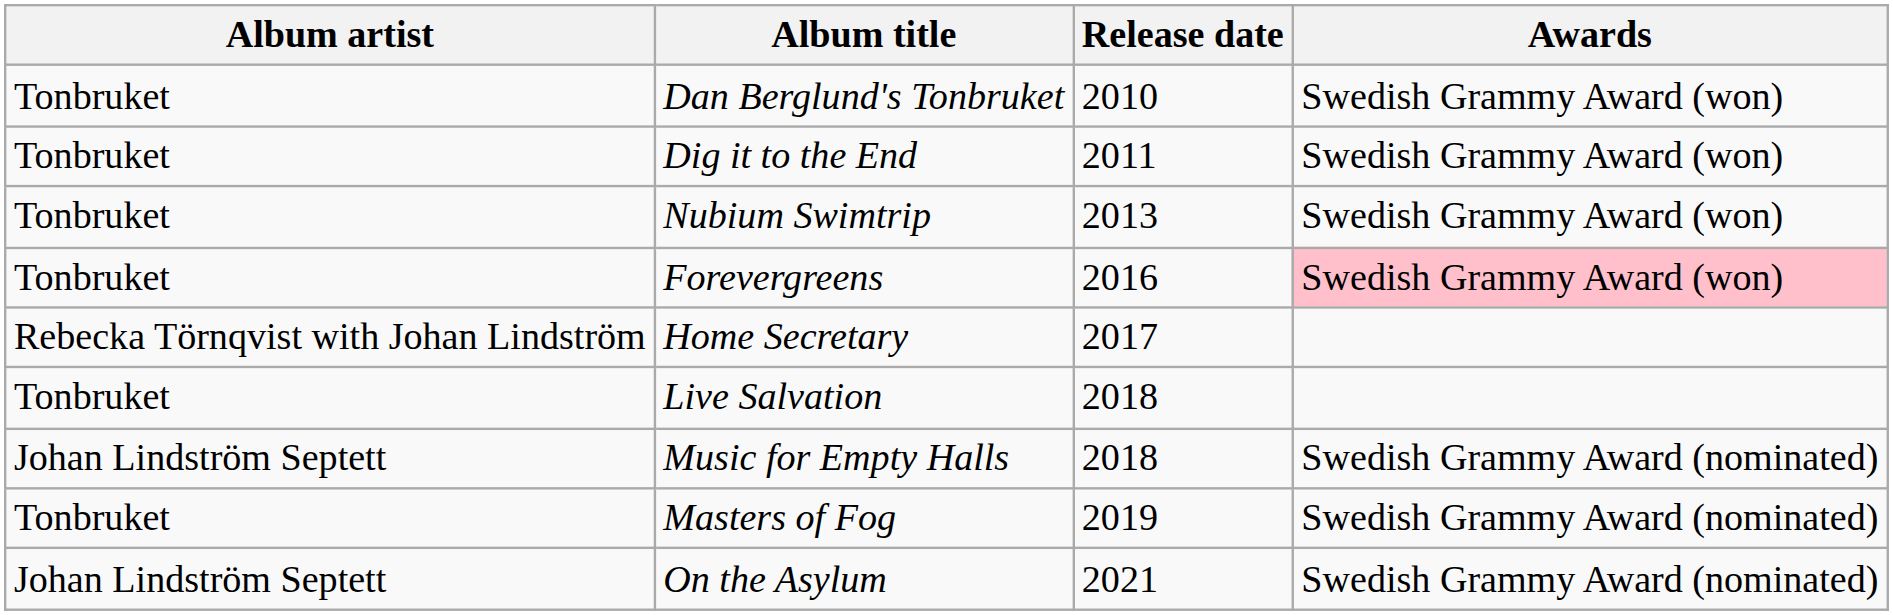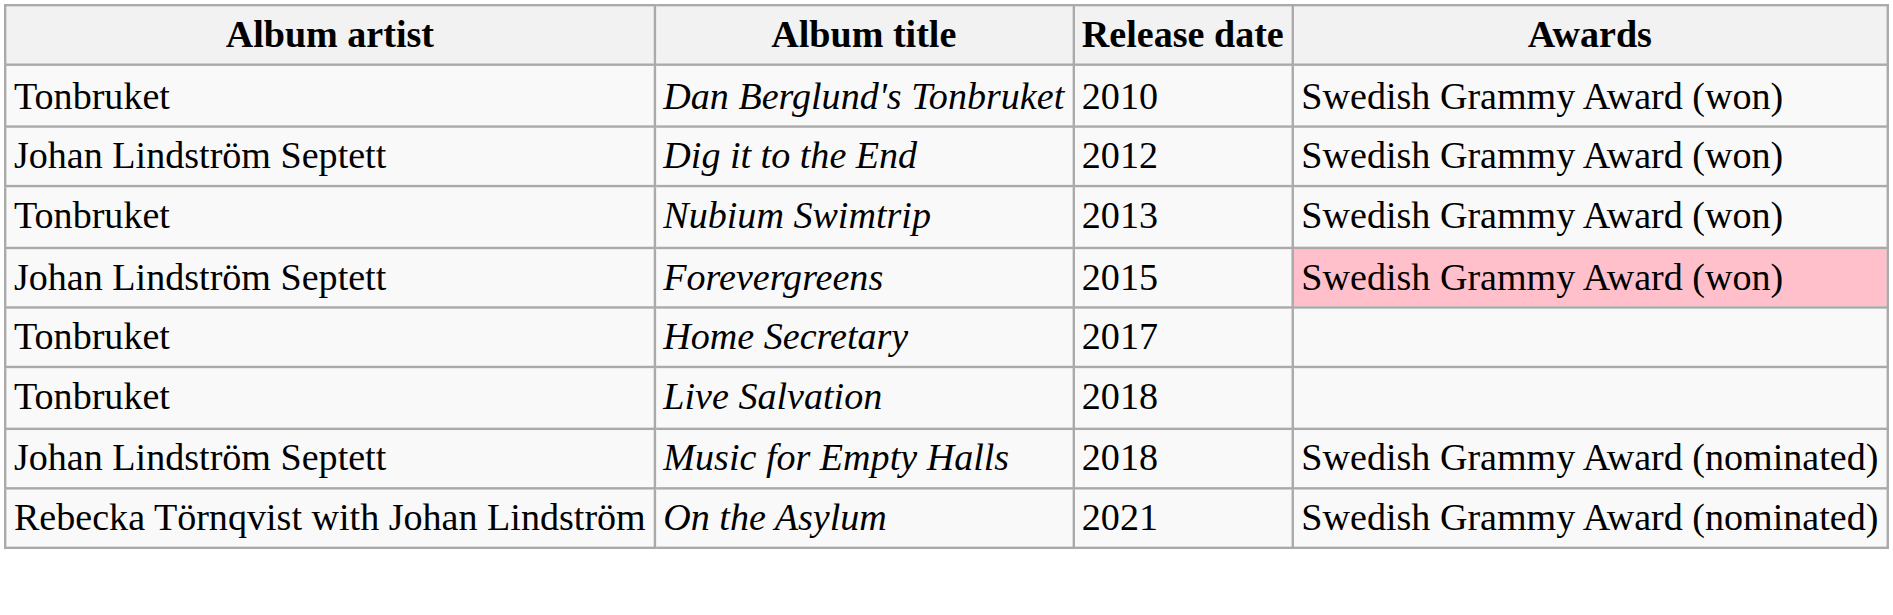 <table class="wikitable">
 <tr>
 <th>Album artist</th>
 <th>Album title</th>
 <th>Release date</th>
 <th>Awards</th>
 </tr>
 <tr>
 <td>Tonbruket</td>
 <td><em>Dan Berglund's Tonbruket</em></td>
 <td>2010</td>
 <td>Swedish Grammy Award (won)</td>
 </tr>
 <tr>
-<td>Tonbruket</td>
+<td>Johan Lindström Septett</td>
 <td><em>Dig it to the End</em></td>
-<td>2011</td>
+<td>2012</td>
 <td>Swedish Grammy Award (won)</td>
 </tr>
 <tr>
 <td>Tonbruket</td>
 <td><em>Nubium Swimtrip</em></td>
 <td>2013</td>
 <td>Swedish Grammy Award (won)</td>
 </tr>
 <tr>
-<td>Tonbruket</td>
+<td>Johan Lindström Septett</td>
 <td><em>Forevergreens</em></td>
-<td>2016</td>
+<td>2015</td>
 <td style="background: pink;">Swedish Grammy Award (won)</td>
 </tr>
 <tr>
-<td>Rebecka Törnqvist with Johan Lindström</td>
+<td>Tonbruket</td>
 <td><em>Home Secretary</em></td>
 <td>2017</td>
 <td></td>
 </tr>
 <tr>
 <td>Tonbruket</td>
 <td><em>Live Salvation</em></td>
 <td>2018</td>
 <td></td>
 </tr>
 <tr>
 <td>Johan Lindström Septett</td>
 <td><em>Music for Empty Halls</em></td>
 <td>2018</td>
 <td>Swedish Grammy Award (nominated)</td>
 </tr>
 <tr>
-<td>Tonbruket</td>
-<td><em>Masters of Fog</em></td>
-<td>2019</td>
-<td>Swedish Grammy Award (nominated)</td>
-</tr>
-<tr>
-<td>Johan Lindström Septett</td>
+<td>Rebecka Törnqvist with Johan Lindström</td>
 <td><em>On the Asylum</em></td>
 <td>2021</td>
 <td>Swedish Grammy Award (nominated)</td>
 </tr>
 </table>
